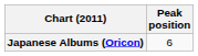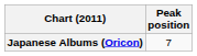 <table class="wikitable sortable plainrowheaders">
 <tr>
 <th scope="col">Chart (2011)</th>
 <th scope="col">Peak<br>position</th>
 </tr>
 <tr>
 <th scope="row">Japanese Albums (<a href='#'>Oricon</a>)</th>
-<td align="center">6</td>
+<td align="center">7</td>
 </tr>
 </table>
